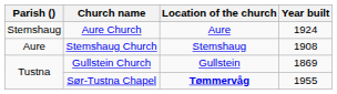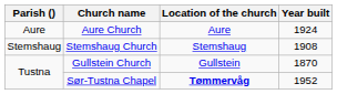 <table class="wikitable" style="text-align:center">
 <tr>
 <th>Parish ()</th>
 <th>Church name</th>
 <th>Location of the church</th>
 <th>Year built</th>
 </tr>
 <tr>
-<td>Stemshaug</td>
+<td>Aure</td>
 <td><a href='#'>Aure Church</a></td>
 <td><a href='#'>Aure</a></td>
 <td>1924</td>
 </tr>
 <tr>
-<td>Aure</td>
+<td>Stemshaug</td>
 <td><a href='#'>Stemshaug Church</a></td>
 <td><a href='#'>Stemshaug</a></td>
 <td>1908</td>
 </tr>
 <tr>
 <td rowspan="2">Tustna</td>
 <td><a href='#'>Gullstein Church</a></td>
 <td><a href='#'>Gullstein</a></td>
-<td>1869</td>
+<td>1870</td>
 </tr>
 <tr>
 <td><a href='#'>Sør-Tustna Chapel</a></td>
 <td><strong><a href='#'>Tømmervåg</a></strong></td>
-<td>1955</td>
+<td>1952</td>
 </tr>
 </table>
